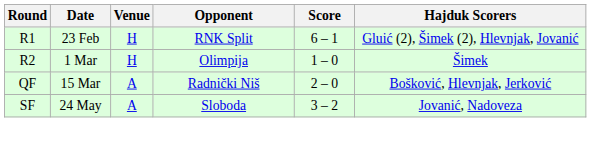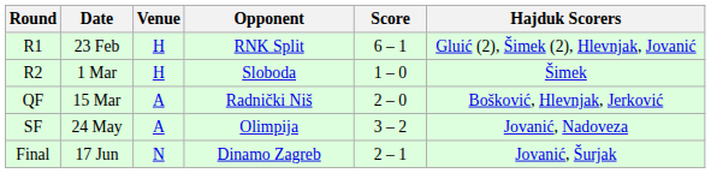 <table class="wikitable sortable" style="text-align: center; font-size:95%;">
 <tr>
 <th width="30">Round</th>
 <th width="60">Date</th>
 <th width="20">Venue</th>
 <th width="150">Opponent</th>
 <th width="60">Score</th>
 <th width="250">Hajduk Scorers</th>
 </tr>
 <tr bgcolor="#ddffdd">
 <td>R1</td>
 <td>23 Feb</td>
 <td><a href='#'>H</a></td>
 <td><a href='#'>RNK Split</a></td>
 <td>6 – 1</td>
 <td><a href='#'>Gluić</a> (2), <a href='#'>Šimek</a> (2), <a href='#'>Hlevnjak</a>, <a href='#'>Jovanić</a></td>
 </tr>
 <tr bgcolor="#ddffdd">
 <td>R2</td>
 <td>1 Mar</td>
 <td><a href='#'>H</a></td>
-<td><a href='#'>Olimpija</a></td>
+<td><a href='#'>Sloboda</a></td>
 <td>1 – 0</td>
 <td><a href='#'>Šimek</a></td>
 </tr>
 <tr bgcolor="#ddffdd">
 <td>QF</td>
 <td>15 Mar</td>
 <td><a href='#'>A</a></td>
 <td><a href='#'>Radnički Niš</a></td>
 <td>2 – 0</td>
 <td><a href='#'>Bošković</a>, <a href='#'>Hlevnjak</a>, <a href='#'>Jerković</a></td>
 </tr>
 <tr bgcolor="#ddffdd">
 <td>SF</td>
 <td>24 May</td>
 <td><a href='#'>A</a></td>
-<td><a href='#'>Sloboda</a></td>
+<td><a href='#'>Olimpija</a></td>
 <td>3 – 2</td>
 <td><a href='#'>Jovanić</a>, <a href='#'>Nadoveza</a></td>
 </tr>
+<tr bgcolor="#ddffdd">
+<td>Final</td>
+<td>17 Jun</td>
+<td><a href='#'>N</a></td>
+<td><a href='#'>Dinamo Zagreb</a></td>
+<td>2 – 1</td>
+<td><a href='#'>Jovanić</a>, <a href='#'>Šurjak</a></td>
+</tr>
 </table>
